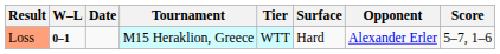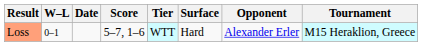 <table class="wikitable">
 <tr>
 <th>Result</th>
 <th class="unsortable">W–L</th>
 <th>Date</th>
-<th>Tournament</th>
+<th class="unsortable">Score</th>
 <th>Tier</th>
 <th>Surface</th>
 <th>Opponent</th>
-<th class="unsortable">Score</th>
+<th>Tournament</th>
 </tr>
 <tr>
 <td bgcolor=FFA07A>Loss</td>
-<td><strong><small>0–1</small></strong></td>
+<td><small>0–1</small></td>
 <td></td>
-<td style="background:#cffcff;">M15 Heraklion, Greece</td>
+<td>5–7, 1–6</td>
 <td style="background:#cffcff;">WTT</td>
 <td>Hard</td>
 <td> <a href='#'>Alexander Erler</a></td>
-<td>5–7, 1–6</td>
+<td style="background:#cffcff;">M15 Heraklion, Greece</td>
 </tr>
 </table>
